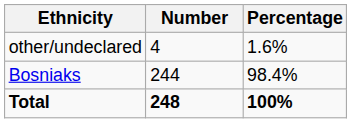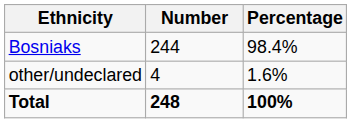 <table class="wikitable">
 <tr>
 <th width="100px">Ethnicity</th>
 <th width="80px">Number</th>
 <th width="80px">Percentage</th>
 </tr>
 <tr>
+<td><a href='#'>Bosniaks</a></td>
+<td>244</td>
+<td>98.4%</td>
+</tr>
+<tr>
 <td>other/undeclared</td>
 <td>4</td>
 <td>1.6%</td>
-</tr>
-<tr>
-<td><a href='#'>Bosniaks</a></td>
-<td>244</td>
-<td>98.4%</td>
 </tr>
 <tr>
 <td><strong>Total</strong></td>
 <td><strong>248</strong></td>
 <td><strong>100%</strong></td>
 </tr>
 </table>
